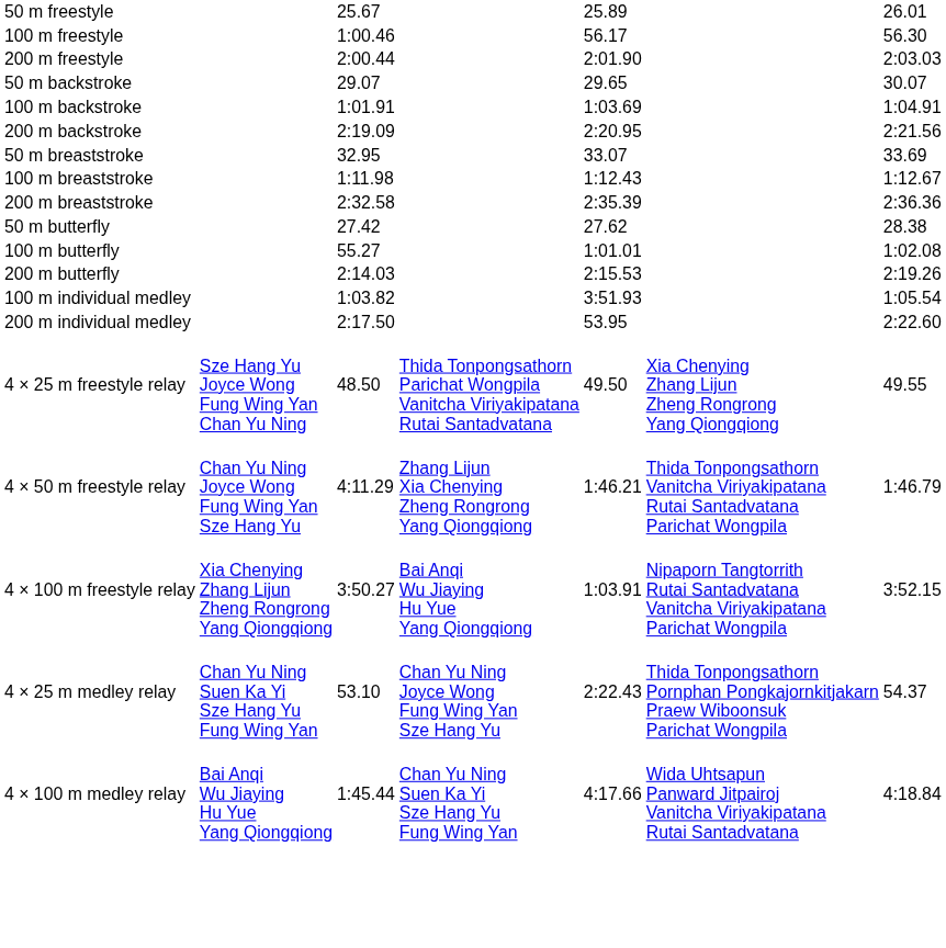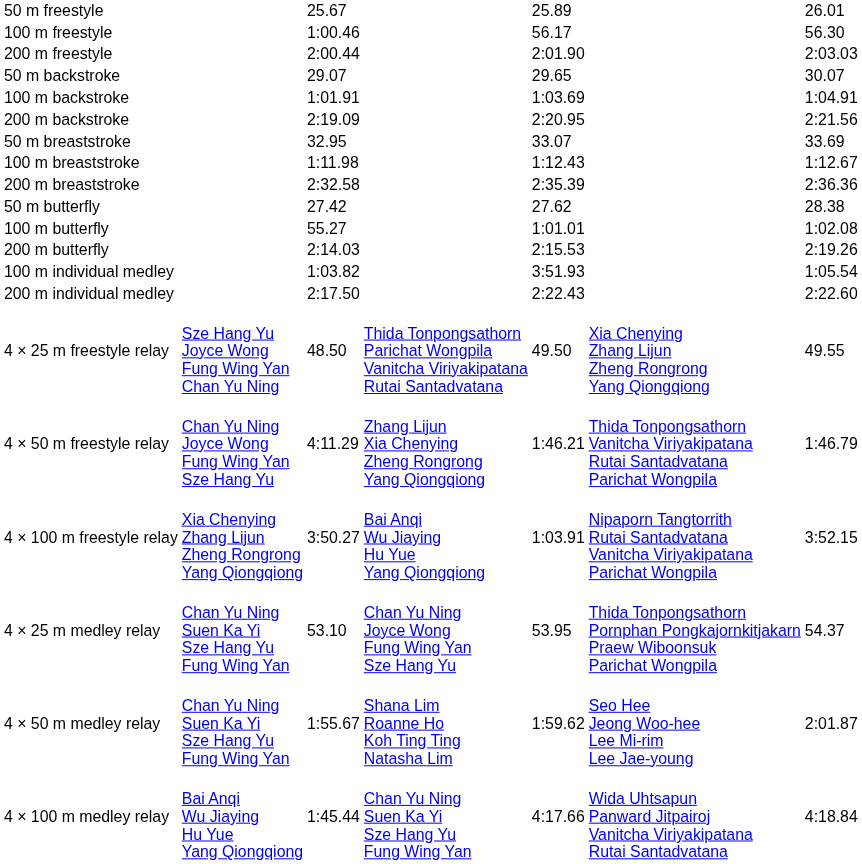 <table>
 <tr>
 <td>50 m freestyle</td>
 <td></td>
 <td>25.67<br></td>
 <td></td>
 <td>25.89</td>
 <td></td>
 <td>26.01</td>
 </tr>
 <tr>
 <td>100 m freestyle</td>
 <td></td>
 <td>1:00.46<br></td>
 <td></td>
 <td>56.17</td>
 <td></td>
 <td>56.30</td>
 </tr>
 <tr>
 <td>200 m freestyle</td>
 <td></td>
 <td>2:00.44<br></td>
 <td></td>
 <td>2:01.90</td>
 <td></td>
 <td>2:03.03</td>
 </tr>
 <tr>
 <td>50 m backstroke</td>
 <td></td>
 <td>29.07<br></td>
 <td></td>
 <td>29.65</td>
 <td></td>
 <td>30.07</td>
 </tr>
 <tr>
 <td>100 m backstroke</td>
 <td></td>
 <td>1:01.91<br></td>
 <td></td>
 <td>1:03.69</td>
 <td></td>
 <td>1:04.91</td>
 </tr>
 <tr>
 <td>200 m backstroke</td>
 <td></td>
 <td>2:19.09<br></td>
 <td></td>
 <td>2:20.95</td>
 <td></td>
 <td>2:21.56</td>
 </tr>
 <tr>
 <td>50 m breaststroke</td>
 <td></td>
 <td>32.95<br></td>
 <td></td>
 <td>33.07</td>
 <td></td>
 <td>33.69</td>
 </tr>
 <tr>
 <td>100 m breaststroke</td>
 <td></td>
 <td>1:11.98<br></td>
 <td></td>
 <td>1:12.43</td>
 <td></td>
 <td>1:12.67</td>
 </tr>
 <tr>
 <td>200 m breaststroke</td>
 <td></td>
 <td>2:32.58<br></td>
 <td></td>
 <td>2:35.39</td>
 <td></td>
 <td>2:36.36</td>
 </tr>
 <tr>
 <td>50 m butterfly</td>
 <td></td>
 <td>27.42<br></td>
 <td></td>
 <td>27.62</td>
 <td></td>
 <td>28.38</td>
 </tr>
 <tr>
 <td>100 m butterfly</td>
 <td></td>
 <td>55.27<br></td>
 <td></td>
 <td>1:01.01</td>
 <td></td>
 <td>1:02.08</td>
 </tr>
 <tr>
 <td>200 m butterfly</td>
 <td></td>
 <td>2:14.03<br></td>
 <td></td>
 <td>2:15.53</td>
 <td></td>
 <td>2:19.26</td>
 </tr>
 <tr>
 <td>100 m individual medley</td>
 <td></td>
 <td>1:03.82<br></td>
 <td></td>
 <td>3:51.93</td>
 <td></td>
 <td>1:05.54</td>
 </tr>
 <tr>
 <td>200 m individual medley</td>
 <td></td>
 <td>2:17.50<br></td>
 <td></td>
-<td>53.95</td>
+<td>2:22.43</td>
 <td></td>
 <td>2:22.60</td>
 </tr>
 <tr>
 <td>4 × 25 m freestyle relay</td>
 <td><br><a href='#'>Sze Hang Yu</a><br><a href='#'>Joyce Wong</a><br><a href='#'>Fung Wing Yan</a><br><a href='#'>Chan Yu Ning</a></td>
 <td>48.50<br></td>
 <td><br><a href='#'>Thida Tonpongsathorn</a><br><a href='#'>Parichat Wongpila</a><br><a href='#'>Vanitcha Viriyakipatana</a><br><a href='#'>Rutai Santadvatana</a></td>
 <td>49.50</td>
 <td><br><a href='#'>Xia Chenying</a><br><a href='#'>Zhang Lijun</a><br><a href='#'>Zheng Rongrong</a><br><a href='#'>Yang Qiongqiong</a></td>
 <td>49.55</td>
 </tr>
 <tr>
 <td>4 × 50 m freestyle relay</td>
 <td><br><a href='#'>Chan Yu Ning</a><br><a href='#'>Joyce Wong</a><br><a href='#'>Fung Wing Yan</a><br><a href='#'>Sze Hang Yu</a></td>
 <td>4:11.29<br></td>
 <td><br><a href='#'>Zhang Lijun</a><br><a href='#'>Xia Chenying</a><br><a href='#'>Zheng Rongrong</a><br><a href='#'>Yang Qiongqiong</a></td>
 <td>1:46.21</td>
 <td><br><a href='#'>Thida Tonpongsathorn</a><br><a href='#'>Vanitcha Viriyakipatana</a><br><a href='#'>Rutai Santadvatana</a><br><a href='#'>Parichat Wongpila</a></td>
 <td>1:46.79</td>
 </tr>
 <tr>
 <td>4 × 100 m freestyle relay</td>
 <td><br><a href='#'>Xia Chenying</a><br><a href='#'>Zhang Lijun</a><br><a href='#'>Zheng Rongrong</a><br><a href='#'>Yang Qiongqiong</a></td>
 <td>3:50.27<br></td>
 <td><br><a href='#'>Bai Anqi</a><br><a href='#'>Wu Jiaying</a><br><a href='#'>Hu Yue</a><br><a href='#'>Yang Qiongqiong</a></td>
 <td>1:03.91</td>
 <td><br><a href='#'>Nipaporn Tangtorrith</a><br><a href='#'>Rutai Santadvatana</a><br><a href='#'>Vanitcha Viriyakipatana</a><br><a href='#'>Parichat Wongpila</a></td>
 <td>3:52.15</td>
 </tr>
 <tr>
 <td>4 × 25 m medley relay</td>
 <td><br><a href='#'>Chan Yu Ning</a><br><a href='#'>Suen Ka Yi</a><br><a href='#'>Sze Hang Yu</a><br><a href='#'>Fung Wing Yan</a></td>
 <td>53.10<br></td>
 <td><br><a href='#'>Chan Yu Ning</a><br><a href='#'>Joyce Wong</a><br><a href='#'>Fung Wing Yan</a><br><a href='#'>Sze Hang Yu</a></td>
-<td>2:22.43</td>
+<td>53.95</td>
 <td><br><a href='#'>Thida Tonpongsathorn</a><br><a href='#'>Pornphan Pongkajornkitjakarn</a><br><a href='#'>Praew Wiboonsuk</a><br><a href='#'>Parichat Wongpila</a></td>
 <td>54.37</td>
+</tr>
+<tr>
+<td>4 × 50 m medley relay</td>
+<td><br><a href='#'>Chan Yu Ning</a><br><a href='#'>Suen Ka Yi</a><br><a href='#'>Sze Hang Yu</a><br><a href='#'>Fung Wing Yan</a></td>
+<td>1:55.67<br></td>
+<td><br><a href='#'>Shana Lim</a><br><a href='#'>Roanne Ho</a><br><a href='#'>Koh Ting Ting</a><br><a href='#'>Natasha Lim</a></td>
+<td>1:59.62</td>
+<td><br><a href='#'>Seo Hee</a><br><a href='#'>Jeong Woo-hee</a><br><a href='#'>Lee Mi-rim</a><br><a href='#'>Lee Jae-young</a></td>
+<td>2:01.87</td>
 </tr>
 <tr>
 <td>4 × 100 m medley relay</td>
 <td><br><a href='#'>Bai Anqi</a><br><a href='#'>Wu Jiaying</a><br><a href='#'>Hu Yue</a><br><a href='#'>Yang Qiongqiong</a></td>
 <td>1:45.44<br></td>
 <td><br><a href='#'>Chan Yu Ning</a><br><a href='#'>Suen Ka Yi</a><br><a href='#'>Sze Hang Yu</a><br><a href='#'>Fung Wing Yan</a></td>
 <td>4:17.66</td>
 <td><br><a href='#'>Wida Uhtsapun</a><br><a href='#'>Panward Jitpairoj</a><br><a href='#'>Vanitcha Viriyakipatana</a><br><a href='#'>Rutai Santadvatana</a></td>
 <td>4:18.84</td>
 </tr>
 </table>
